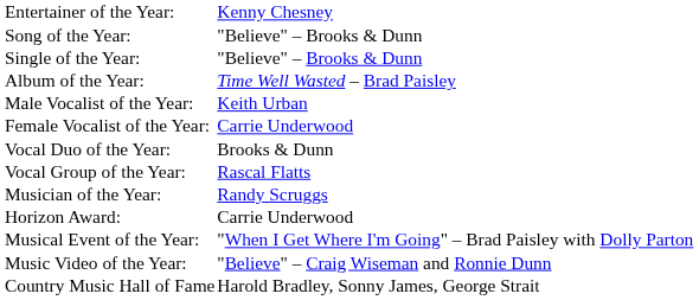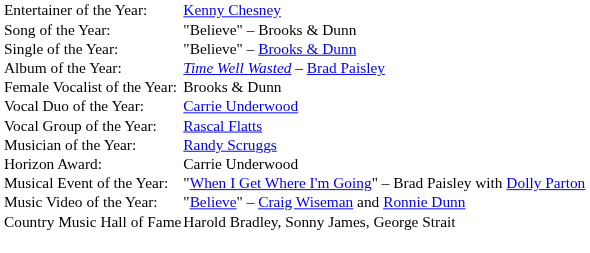 <table cellspacing="0" border="0" cellpadding="1">
 <tr>
 <td>Entertainer of the Year:</td>
 <td><a href='#'>Kenny Chesney</a></td>
 </tr>
 <tr>
 <td>Song of the Year:</td>
 <td>"Believe" – Brooks & Dunn</td>
 </tr>
 <tr>
 <td>Single of the Year:</td>
 <td>"Believe" – <a href='#'>Brooks & Dunn</a></td>
 </tr>
 <tr>
 <td>Album of the Year:</td>
 <td><em><a href='#'>Time Well Wasted</a></em> – <a href='#'>Brad Paisley</a></td>
 </tr>
 <tr>
-<td>Male Vocalist of the Year:</td>
-<td><a href='#'>Keith Urban</a></td>
-</tr>
-<tr>
 <td>Female Vocalist of the Year:</td>
-<td><a href='#'>Carrie Underwood</a></td>
+<td>Brooks & Dunn</td>
 </tr>
 <tr>
 <td>Vocal Duo of the Year:</td>
-<td>Brooks & Dunn</td>
+<td><a href='#'>Carrie Underwood</a></td>
 </tr>
 <tr>
 <td>Vocal Group of the Year:</td>
 <td><a href='#'>Rascal Flatts</a></td>
 </tr>
 <tr>
 <td>Musician of the Year:</td>
 <td><a href='#'>Randy Scruggs</a></td>
 </tr>
 <tr>
 <td>Horizon Award:</td>
 <td>Carrie Underwood</td>
 </tr>
 <tr>
 <td>Musical Event of the Year:</td>
 <td>"<a href='#'>When I Get Where I'm Going</a>" – Brad Paisley with <a href='#'>Dolly Parton</a></td>
 </tr>
 <tr>
 <td>Music Video of the Year:</td>
 <td>"<a href='#'>Believe</a>" – <a href='#'>Craig Wiseman</a> and <a href='#'>Ronnie Dunn</a></td>
 </tr>
 <tr>
 <td>Country Music Hall of Fame</td>
 <td>Harold Bradley, Sonny James, George Strait</td>
 </tr>
 </table>
